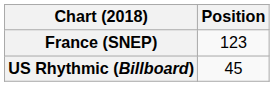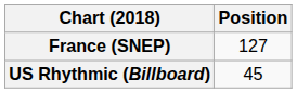 <table class="wikitable sortable plainrowheaders" style="text-align:center">
 <tr>
 <th scope="col">Chart (2018)</th>
 <th scope="col">Position</th>
 </tr>
 <tr>
 <th scope="row">France (SNEP)</th>
-<td>123</td>
+<td>127</td>
 </tr>
 <tr>
 <th scope="row">US Rhythmic (<em>Billboard</em>)</th>
 <td>45</td>
 </tr>
 </table>
